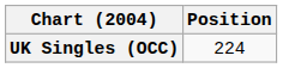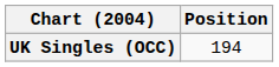 <table class="wikitable plainrowheaders" style="text-align:center">
 <tr>
 <th scope="col">Chart (2004)</th>
 <th scope="col">Position</th>
 </tr>
 <tr>
 <th scope="row">UK Singles (OCC)</th>
-<td>224</td>
+<td>194</td>
 </tr>
 </table>
